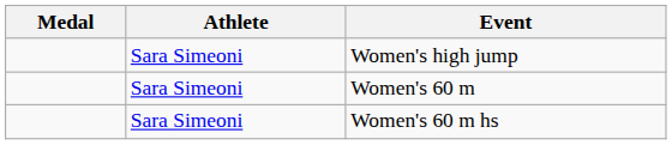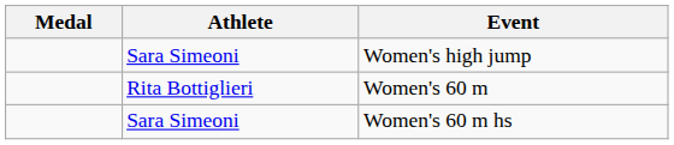 <table class="wikitable" style="width:40%; font-size:100%; text-align:left;">
 <tr>
 <th>Medal</th>
 <th>Athlete</th>
 <th>Event</th>
 </tr>
 <tr>
 <td align=center></td>
 <td><a href='#'>Sara Simeoni</a></td>
 <td>Women's high jump</td>
 </tr>
 <tr>
 <td align=center></td>
-<td><a href='#'>Sara Simeoni</a></td>
+<td><a href='#'>Rita Bottiglieri</a></td>
 <td>Women's 60 m</td>
 </tr>
 <tr>
 <td align=center></td>
 <td><a href='#'>Sara Simeoni</a></td>
 <td>Women's 60 m hs</td>
 </tr>
 </table>
